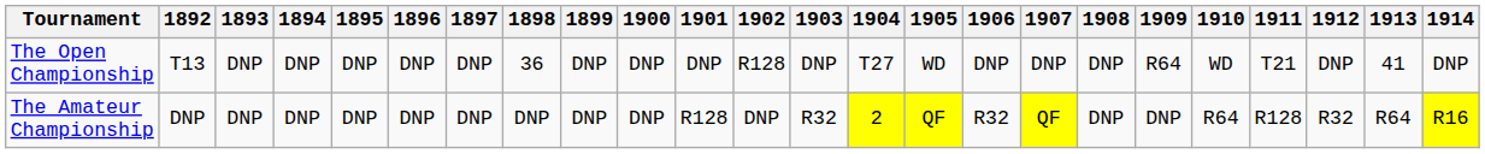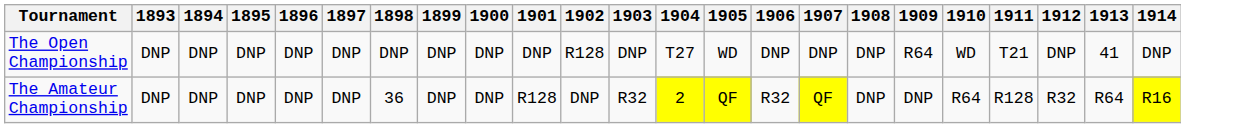 <table class="wikitable" style="font-size:95%;text-align:center;">
 <tr>
 <th>Tournament</th>
-<th>1892</th>
 <th>1893</th>
 <th>1894</th>
 <th>1895</th>
 <th>1896</th>
 <th>1897</th>
 <th>1898</th>
 <th>1899</th>
 <th>1900</th>
 <th>1901</th>
 <th>1902</th>
 <th>1903</th>
 <th>1904</th>
 <th>1905</th>
 <th>1906</th>
 <th>1907</th>
 <th>1908</th>
 <th>1909</th>
 <th>1910</th>
 <th>1911</th>
 <th>1912</th>
 <th>1913</th>
 <th>1914</th>
 </tr>
 <tr>
 <td align=left><a href='#'>The Open Championship</a></td>
-<td>T13</td>
 <td>DNP</td>
 <td>DNP</td>
 <td>DNP</td>
 <td>DNP</td>
 <td>DNP</td>
-<td>36</td>
+<td>DNP</td>
 <td>DNP</td>
 <td>DNP</td>
 <td>DNP</td>
 <td>R128</td>
 <td>DNP</td>
 <td>T27</td>
 <td>WD</td>
 <td>DNP</td>
 <td>DNP</td>
 <td>DNP</td>
 <td>R64</td>
 <td>WD</td>
 <td>T21</td>
 <td>DNP</td>
 <td>41</td>
 <td>DNP</td>
 </tr>
 <tr>
 <td align=left><a href='#'>The Amateur Championship</a></td>
 <td>DNP</td>
 <td>DNP</td>
 <td>DNP</td>
 <td>DNP</td>
 <td>DNP</td>
-<td>DNP</td>
-<td>DNP</td>
+<td>36</td>
 <td>DNP</td>
 <td>DNP</td>
 <td>R128</td>
 <td>DNP</td>
 <td>R32</td>
 <td style="background:yellow;">2</td>
 <td style="background:yellow;">QF</td>
 <td>R32</td>
 <td style="background:yellow;">QF</td>
 <td>DNP</td>
 <td>DNP</td>
 <td>R64</td>
 <td>R128</td>
 <td>R32</td>
 <td>R64</td>
 <td style="background:yellow;">R16</td>
 </tr>
 </table>
